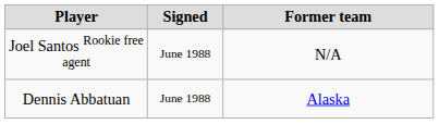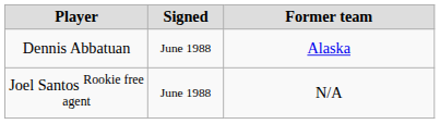 <table class="wikitable" style="text-align: center">
 <tr align="center" bgcolor="#dddddd">
 <td style="width:140px"><strong>Player</strong></td>
 <td style="width:70px"><strong>Signed</strong></td>
 <td style="width:210px"><strong>Former team</strong></td>
 </tr>
 <tr style="height:40px">
+<td>Dennis Abbatuan</td>
+<td style="font-size: 80%">June 1988</td>
+<td><a href='#'>Alaska</a></td>
+</tr>
+<tr style="height:40px">
 <td>Joel Santos <sup>Rookie free agent</sup></td>
 <td style="font-size: 80%">June 1988</td>
 <td>N/A</td>
 </tr>
-<tr style="height:40px">
-<td>Dennis Abbatuan</td>
-<td style="font-size: 80%">June 1988</td>
-<td><a href='#'>Alaska</a></td>
-</tr>
 </table>
